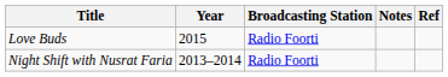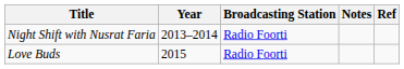 <table class="wikitable">
 <tr>
 <th>Title</th>
 <th>Year</th>
 <th>Broadcasting Station</th>
 <th>Notes</th>
 <th>Ref</th>
 </tr>
 <tr>
+<td><em>Night Shift with Nusrat Faria</em></td>
+<td>2013–2014</td>
+<td><a href='#'>Radio Foorti</a></td>
+<td></td>
+<td></td>
+</tr>
+<tr>
 <td><em>Love Buds</em></td>
 <td>2015</td>
 <td><a href='#'>Radio Foorti</a></td>
 <td></td>
 <td></td>
 </tr>
-<tr>
-<td><em>Night Shift with Nusrat Faria</em></td>
-<td>2013–2014</td>
-<td><a href='#'>Radio Foorti</a></td>
-<td></td>
-<td></td>
-</tr>
 </table>
